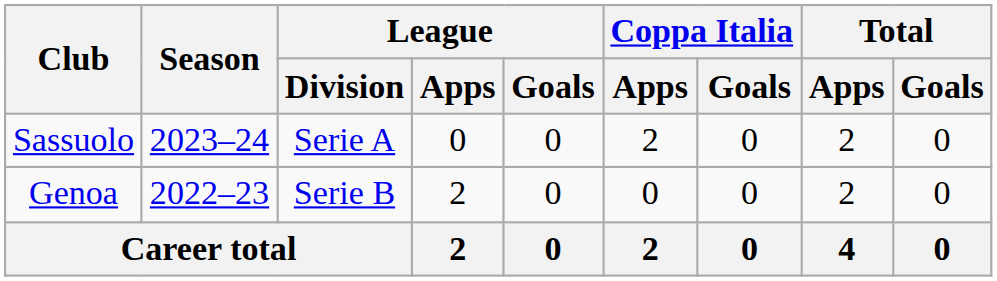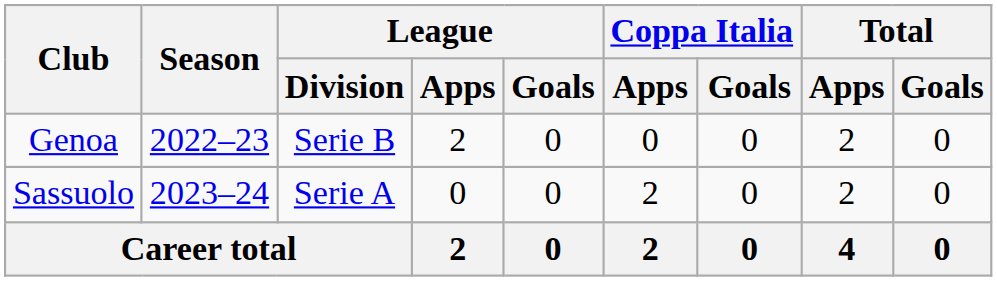 <table class="wikitable" style="text-align:center">
 <tr>
 <th rowspan="2">Club</th>
 <th rowspan="2">Season</th>
 <th colspan="3">League</th>
 <th colspan="2"><a href='#'>Coppa Italia</a></th>
 <th colspan="2">Total</th>
 </tr>
 <tr>
 <th>Division</th>
 <th>Apps</th>
 <th>Goals</th>
 <th>Apps</th>
 <th>Goals</th>
 <th>Apps</th>
 <th>Goals</th>
 </tr>
 <tr>
+<td><a href='#'>Genoa</a></td>
+<td><a href='#'>2022–23</a></td>
+<td><a href='#'>Serie B</a></td>
+<td>2</td>
+<td>0</td>
+<td>0</td>
+<td>0</td>
+<td>2</td>
+<td>0</td>
+</tr>
+<tr>
 <td><a href='#'>Sassuolo</a></td>
 <td><a href='#'>2023–24</a></td>
 <td><a href='#'>Serie A</a></td>
 <td>0</td>
 <td>0</td>
 <td>2</td>
-<td>0</td>
-<td>2</td>
-<td>0</td>
-</tr>
-<tr>
-<td><a href='#'>Genoa</a></td>
-<td><a href='#'>2022–23</a></td>
-<td><a href='#'>Serie B</a></td>
-<td>2</td>
-<td>0</td>
-<td>0</td>
 <td>0</td>
 <td>2</td>
 <td>0</td>
 </tr>
 <tr>
 <th colspan="3">Career total</th>
 <th>2</th>
 <th>0</th>
 <th>2</th>
 <th>0</th>
 <th>4</th>
 <th>0</th>
 </tr>
 </table>
